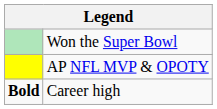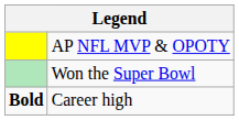 <table class="wikitable mw-collapsible">
 <tr>
 <th colspan="2">Legend</th>
+</tr>
+<tr>
+<td style="background:#ffff00;"></td>
+<td>AP <a href='#'>NFL MVP</a> & <a href='#'>OPOTY</a></td>
 </tr>
 <tr>
 <td style="background:#afe6ba;"></td>
 <td>Won the <a href='#'>Super Bowl</a></td>
 </tr>
 <tr>
-<td style="background:#ffff00;"></td>
-<td>AP <a href='#'>NFL MVP</a> & <a href='#'>OPOTY</a></td>
-</tr>
-<tr>
 <td><strong>Bold</strong></td>
 <td>Career high</td>
 </tr>
 </table>
